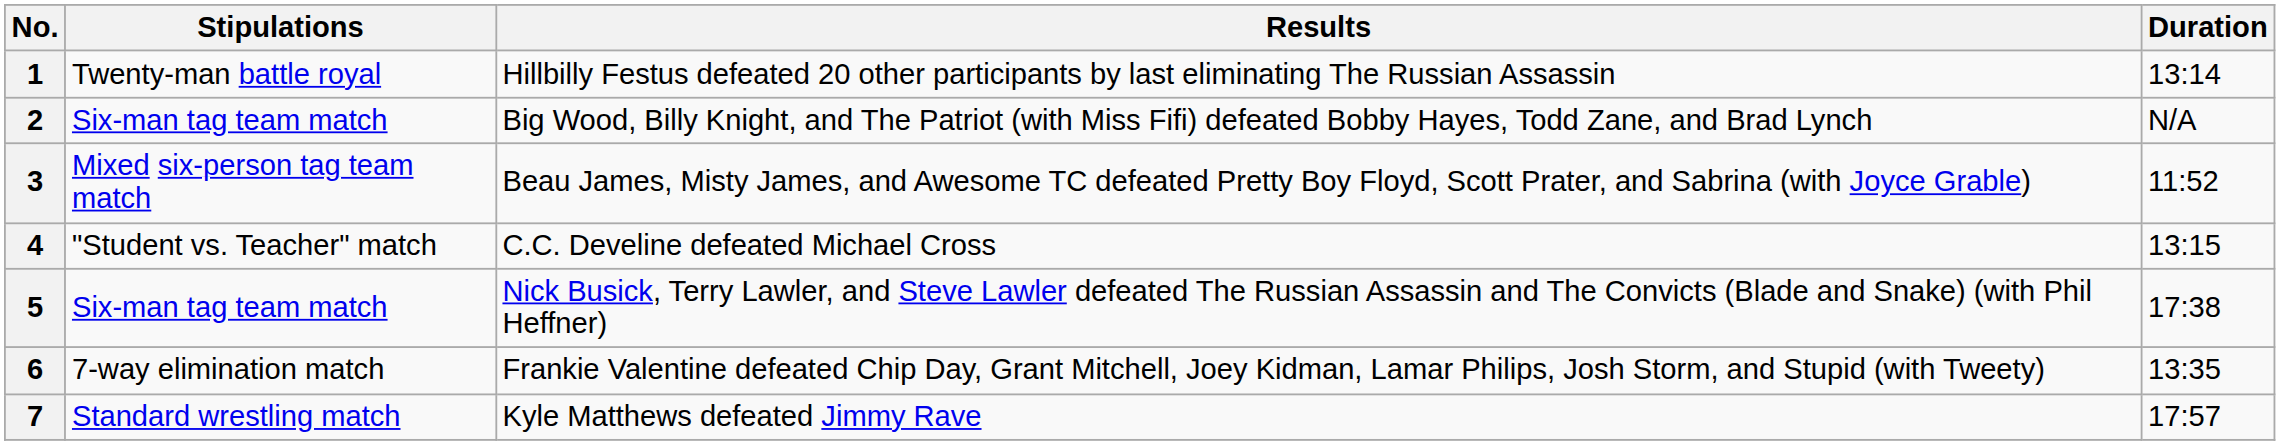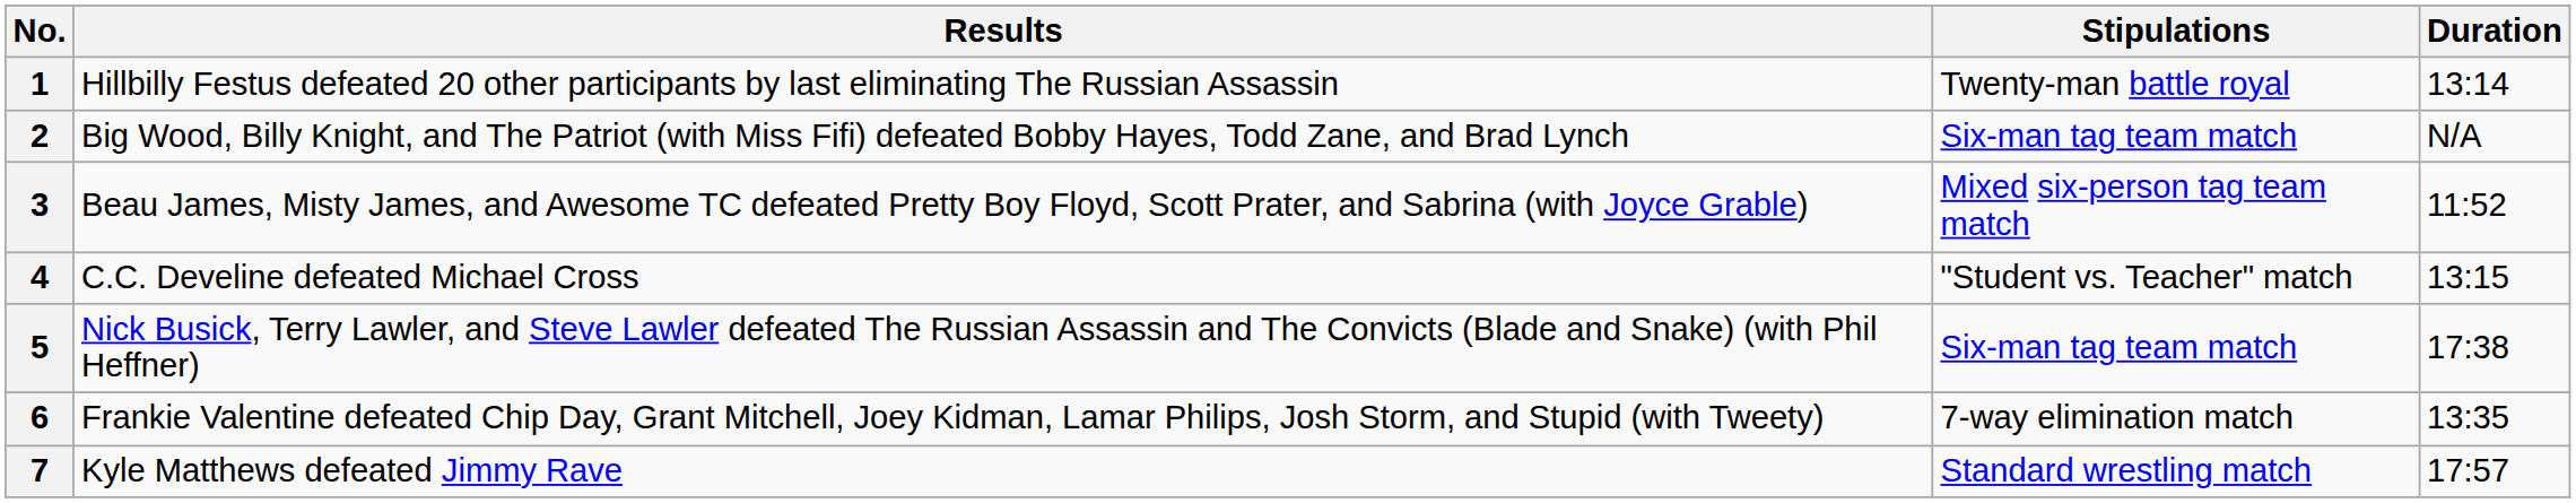 <table class="wikitable">
 <tr>
 <th scope="col">No.</th>
+<th scope="col">Results</th>
 <th scope="col">Stipulations</th>
-<th scope="col">Results</th>
 <th scope="col">Duration</th>
 </tr>
 <tr>
 <th scope="row">1</th>
+<td>Hillbilly Festus defeated 20 other participants by last eliminating The Russian Assassin</td>
 <td>Twenty-man <a href='#'>battle royal</a></td>
-<td>Hillbilly Festus defeated 20 other participants by last eliminating The Russian Assassin</td>
 <td>13:14</td>
 </tr>
 <tr>
 <th scope="row">2</th>
+<td>Big Wood, Billy Knight, and The Patriot (with Miss Fifi) defeated Bobby Hayes, Todd Zane, and Brad Lynch</td>
 <td><a href='#'>Six-man tag team match</a></td>
-<td>Big Wood, Billy Knight, and The Patriot (with Miss Fifi) defeated Bobby Hayes, Todd Zane, and Brad Lynch</td>
 <td>N/A</td>
 </tr>
 <tr>
 <th scope="row">3</th>
+<td>Beau James, Misty James, and Awesome TC defeated Pretty Boy Floyd, Scott Prater, and Sabrina (with <a href='#'>Joyce Grable</a>)</td>
 <td><a href='#'>Mixed</a> <a href='#'>six-person tag team match</a></td>
-<td>Beau James, Misty James, and Awesome TC defeated Pretty Boy Floyd, Scott Prater, and Sabrina (with <a href='#'>Joyce Grable</a>)</td>
 <td>11:52</td>
 </tr>
 <tr>
 <th scope="row">4</th>
+<td>C.C. Develine defeated Michael Cross</td>
 <td>"Student vs. Teacher" match</td>
-<td>C.C. Develine defeated Michael Cross</td>
 <td>13:15</td>
 </tr>
 <tr>
 <th scope="row">5</th>
+<td><a href='#'>Nick Busick</a>, Terry Lawler, and <a href='#'>Steve Lawler</a> defeated The Russian Assassin and The Convicts (Blade and Snake) (with Phil Heffner)</td>
 <td><a href='#'>Six-man tag team match</a></td>
-<td><a href='#'>Nick Busick</a>, Terry Lawler, and <a href='#'>Steve Lawler</a> defeated The Russian Assassin and The Convicts (Blade and Snake) (with Phil Heffner)</td>
 <td>17:38</td>
 </tr>
 <tr>
 <th scope="row">6</th>
+<td>Frankie Valentine defeated Chip Day, Grant Mitchell, Joey Kidman, Lamar Philips, Josh Storm, and Stupid (with Tweety)</td>
 <td>7-way elimination match</td>
-<td>Frankie Valentine defeated Chip Day, Grant Mitchell, Joey Kidman, Lamar Philips, Josh Storm, and Stupid (with Tweety)</td>
 <td>13:35</td>
 </tr>
 <tr>
 <th scope="row">7</th>
+<td>Kyle Matthews defeated <a href='#'>Jimmy Rave</a></td>
 <td><a href='#'>Standard wrestling match</a></td>
-<td>Kyle Matthews defeated <a href='#'>Jimmy Rave</a></td>
 <td>17:57</td>
 </tr>
 </table>
